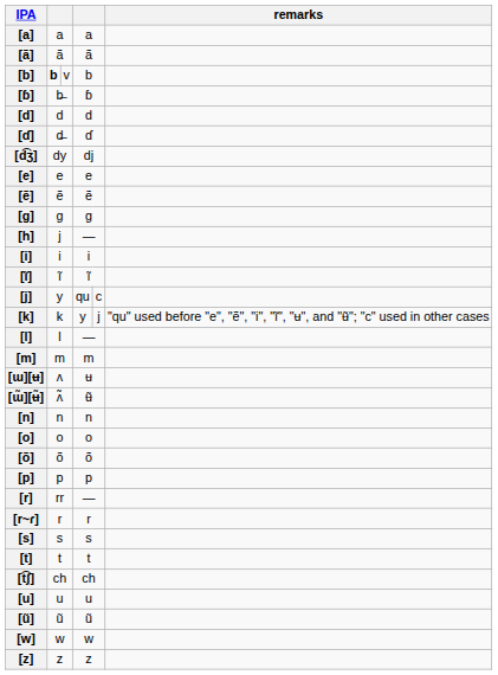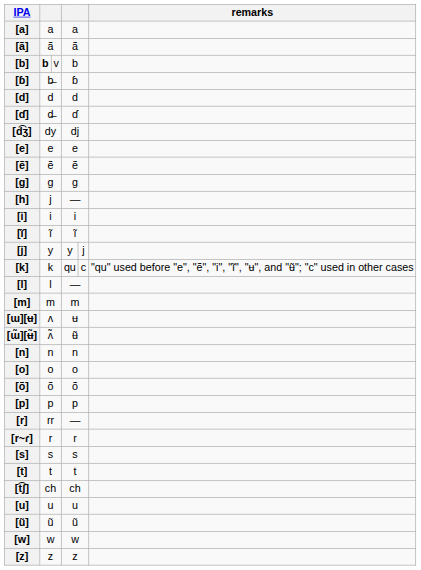 <table class="wikitable sortable">
 <tr>
 <th><a href='#'>IPA</a></th>
 <th colspan=2></th>
 <th colspan=2></th>
 <th>remarks</th>
 </tr>
 <tr>
 <th>[a]</th>
 <td style="text-align: center;" colspan=2>a</td>
 <td style="text-align: center;" colspan=2>a</td>
 <td></td>
 </tr>
 <tr>
 <th>[ã]</th>
 <td style="text-align: center;" colspan=2>ã</td>
 <td style="text-align: center;" colspan=2>ã</td>
 <td></td>
 </tr>
 <tr>
 <th>[b]</th>
 <td style="text-align: center;"><strong>b</strong></td>
 <td style="text-align: center;">v</td>
 <td style="text-align: center;" colspan=2>b</td>
 <td></td>
 </tr>
 <tr>
 <th>[ɓ]</th>
 <td style="text-align: center;" colspan=2>b̶</td>
 <td style="text-align: center;" colspan=2>ɓ</td>
 <td></td>
 </tr>
 <tr>
 <th>[d]</th>
 <td style="text-align: center;" colspan=2>d</td>
 <td style="text-align: center;" colspan=2>d</td>
 <td></td>
 </tr>
 <tr>
 <th>[ɗ]</th>
 <td style="text-align: center;" colspan=2>d̶</td>
 <td style="text-align: center;" colspan=2>ɗ</td>
 <td></td>
 </tr>
 <tr>
 <th>[d͡ʒ]</th>
 <td style="text-align: center;" colspan=2>dy</td>
 <td style="text-align: center;" colspan=2>dj</td>
 <td></td>
 </tr>
 <tr>
 <th>[e]</th>
 <td style="text-align: center;" colspan=2>e</td>
 <td style="text-align: center;" colspan=2>e</td>
 <td></td>
 </tr>
 <tr>
 <th>[ẽ]</th>
 <td style="text-align: center;" colspan=2>ẽ</td>
 <td style="text-align: center;" colspan=2>ẽ</td>
 <td></td>
 </tr>
 <tr>
 <th>[g]</th>
 <td style="text-align: center;" colspan=2>g</td>
 <td style="text-align: center;" colspan=2>g</td>
 <td></td>
 </tr>
 <tr>
 <th>[h]</th>
 <td style="text-align: center;" colspan=2>j</td>
 <td style="text-align: center;" colspan=2>—</td>
 <td></td>
 </tr>
 <tr>
 <th>[i]</th>
 <td style="text-align: center;" colspan=2>i</td>
 <td style="text-align: center;" colspan=2>i</td>
 <td></td>
 </tr>
 <tr>
 <th>[ĩ]</th>
 <td style="text-align: center;" colspan=2>ĩ</td>
 <td style="text-align: center;" colspan=2>ĩ</td>
 <td></td>
 </tr>
 <tr>
 <th>[j]</th>
 <td style="text-align: center;" colspan=2>y</td>
-<td style="text-align: center;">qu</td>
-<td style="text-align: center;">c</td>
+<td style="text-align: center;">y</td>
+<td style="text-align: center;">j</td>
 <td></td>
 </tr>
 <tr>
 <th>[k]</th>
 <td style="text-align: center;" colspan=2>k</td>
-<td style="text-align: center;">y</td>
-<td style="text-align: center;">j</td>
+<td style="text-align: center;">qu</td>
+<td style="text-align: center;">c</td>
 <td>"qu" used before "e", "ẽ", "i", "ĩ", "ʉ", and "ʉ̃"; "c" used in other cases</td>
 </tr>
 <tr>
 <th>[l]</th>
 <td style="text-align: center;" colspan=2>l</td>
 <td style="text-align: center;" colspan=2>—</td>
 <td></td>
 </tr>
 <tr>
 <th>[m]</th>
 <td style="text-align: center;" colspan=2>m</td>
 <td style="text-align: center;" colspan=2>m</td>
 <td></td>
 </tr>
 <tr>
 <th>[ɯ][ʉ]</th>
 <td style="text-align: center;" colspan=2>ʌ</td>
 <td style="text-align: center;" colspan=2>ʉ</td>
 <td></td>
 </tr>
 <tr>
 <th>[ɯ̃][ʉ̃]</th>
 <td style="text-align: center;" colspan=2>ʌ̃</td>
 <td style="text-align: center;" colspan=2>ʉ̃</td>
 <td></td>
 </tr>
 <tr>
 <th>[n]</th>
 <td style="text-align: center;" colspan=2>n</td>
 <td style="text-align: center;" colspan=2>n</td>
 <td></td>
 </tr>
 <tr>
 <th>[o]</th>
 <td style="text-align: center;" colspan=2>o</td>
 <td style="text-align: center;" colspan=2>o</td>
 <td></td>
 </tr>
 <tr>
 <th>[õ]</th>
 <td style="text-align: center;" colspan=2>õ</td>
 <td style="text-align: center;" colspan=2>õ</td>
 <td></td>
 </tr>
 <tr>
 <th>[p]</th>
 <td style="text-align: center;" colspan=2>p</td>
 <td style="text-align: center;" colspan=2>p</td>
 <td></td>
 </tr>
 <tr>
 <th>[r]</th>
 <td style="text-align: center;" colspan=2>rr</td>
 <td style="text-align: center;" colspan=2>—</td>
 <td></td>
 </tr>
 <tr>
 <th>[r~ɾ]</th>
 <td style="text-align: center;" colspan=2>r</td>
 <td style="text-align: center;" colspan=2>r</td>
 <td></td>
 </tr>
 <tr>
 <th>[s]</th>
 <td style="text-align: center;" colspan=2>s</td>
 <td style="text-align: center;" colspan=2>s</td>
 <td></td>
 </tr>
 <tr>
 <th>[t]</th>
 <td style="text-align: center;" colspan=2>t</td>
 <td style="text-align: center;" colspan=2>t</td>
 <td></td>
 </tr>
 <tr>
 <th>[t͡ʃ]</th>
 <td style="text-align: center;" colspan=2>ch</td>
 <td style="text-align: center;" colspan=2>ch</td>
 <td></td>
 </tr>
 <tr>
 <th>[u]</th>
 <td style="text-align: center;" colspan=2>u</td>
 <td style="text-align: center;" colspan=2>u</td>
 <td></td>
 </tr>
 <tr>
 <th>[ũ]</th>
 <td style="text-align: center;" colspan=2>ũ</td>
 <td style="text-align: center;" colspan=2>ũ</td>
 <td></td>
 </tr>
 <tr>
 <th>[w]</th>
 <td style="text-align: center;" colspan=2>w</td>
 <td style="text-align: center;" colspan=2>w</td>
 <td></td>
 </tr>
 <tr>
 <th>[z]</th>
 <td style="text-align: center;" colspan=2>z</td>
 <td style="text-align: center;" colspan=2>z</td>
 <td></td>
 </tr>
 </table>
